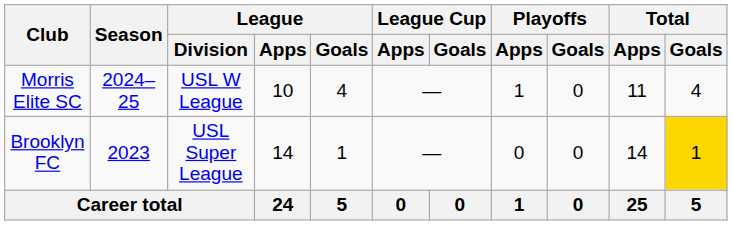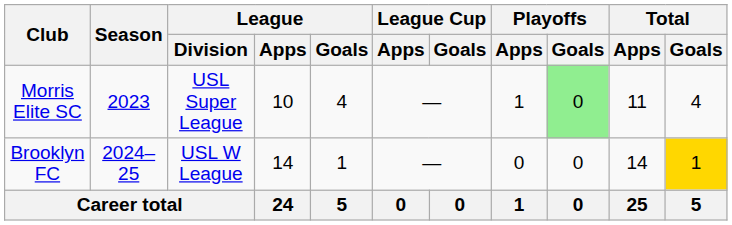 <table class="wikitable" style="text-align:center">
 <tr>
 <th rowspan="2">Club</th>
 <th rowspan="2">Season</th>
 <th colspan="3">League</th>
 <th colspan="2">League Cup</th>
 <th colspan="2">Playoffs</th>
 <th colspan="2">Total</th>
 </tr>
 <tr>
 <th>Division</th>
 <th>Apps</th>
 <th>Goals</th>
 <th>Apps</th>
 <th>Goals</th>
 <th>Apps</th>
 <th>Goals</th>
 <th>Apps</th>
 <th>Goals</th>
 </tr>
 <tr>
 <td><a href='#'>Morris Elite SC</a></td>
-<td><a href='#'>2024–25</a></td>
-<td><a href='#'>USL W League</a></td>
+<td><a href='#'>2023</a></td>
+<td><a href='#'>USL Super League</a></td>
 <td>10</td>
 <td>4</td>
 <td colspan="2">—</td>
 <td>1</td>
-<td>0</td>
+<td style="background: lightgreen;">0</td>
 <td>11</td>
 <td>4</td>
 </tr>
 <tr>
 <td><a href='#'>Brooklyn FC</a></td>
-<td><a href='#'>2023</a></td>
-<td><a href='#'>USL Super League</a></td>
+<td><a href='#'>2024–25</a></td>
+<td><a href='#'>USL W League</a></td>
 <td>14</td>
 <td>1</td>
 <td colspan="2">—</td>
 <td>0</td>
 <td>0</td>
 <td>14</td>
 <td style="background: gold;">1</td>
 </tr>
 <tr>
 <th colspan="3">Career total</th>
 <th>24</th>
 <th>5</th>
 <th>0</th>
 <th>0</th>
 <th>1</th>
 <th>0</th>
 <th>25</th>
 <th>5</th>
 </tr>
 </table>
